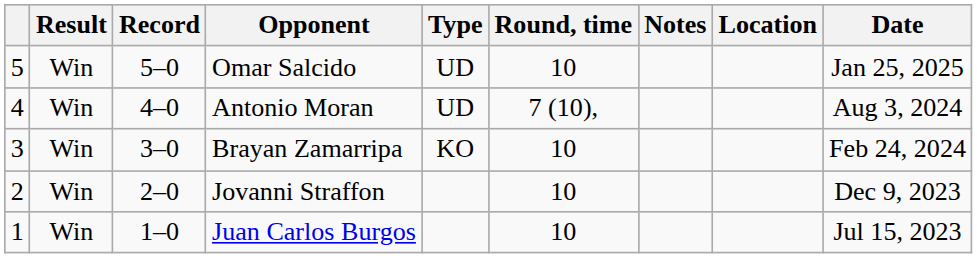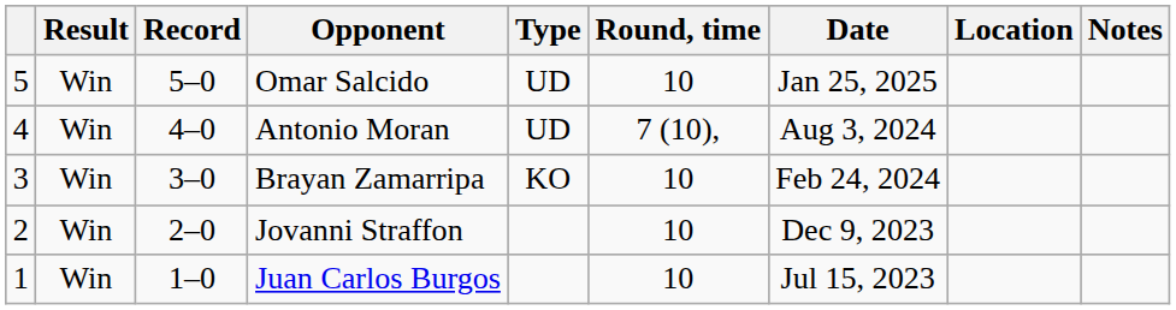 <table class=wikitable style=text-align:center>
 <tr>
 <th></th>
 <th>Result</th>
 <th>Record</th>
 <th>Opponent</th>
 <th>Type</th>
 <th>Round, time</th>
+<th>Date</th>
+<th>Location</th>
 <th>Notes</th>
-<th>Location</th>
-<th>Date</th>
 </tr>
 <tr>
 <td>5</td>
 <td>Win</td>
 <td>5–0</td>
 <td align=left>Omar Salcido</td>
 <td>UD</td>
 <td>10</td>
+<td>Jan 25, 2025</td>
+<td align=left></td>
 <td style="text-align:left;"></td>
-<td align=left></td>
-<td>Jan 25, 2025</td>
 </tr>
 <tr>
 <td>4</td>
 <td>Win</td>
 <td>4–0</td>
 <td align=left>Antonio Moran</td>
 <td>UD</td>
 <td>7 (10), </td>
+<td>Aug 3, 2024</td>
+<td align=left></td>
 <td style="text-align:left;"></td>
-<td align=left></td>
-<td>Aug 3, 2024</td>
 </tr>
 <tr>
 <td>3</td>
 <td>Win</td>
 <td>3–0</td>
 <td align=left>Brayan Zamarripa</td>
 <td>KO</td>
 <td>10</td>
+<td>Feb 24, 2024</td>
+<td align=left></td>
 <td style="text-align:left;"></td>
-<td align=left></td>
-<td>Feb 24, 2024</td>
 </tr>
 <tr>
 <td>2</td>
 <td>Win</td>
 <td>2–0</td>
 <td align=left>Jovanni Straffon</td>
 <td></td>
 <td>10</td>
+<td>Dec 9, 2023</td>
+<td align=left></td>
 <td style="text-align:left;"></td>
-<td align=left></td>
-<td>Dec 9, 2023</td>
 </tr>
 <tr>
 <td>1</td>
 <td>Win</td>
 <td>1–0</td>
 <td align=left><a href='#'>Juan Carlos Burgos</a></td>
 <td></td>
 <td>10</td>
+<td>Jul 15, 2023</td>
+<td align=left></td>
 <td style="text-align:left;"></td>
-<td align=left></td>
-<td>Jul 15, 2023</td>
 </tr>
 </table>
